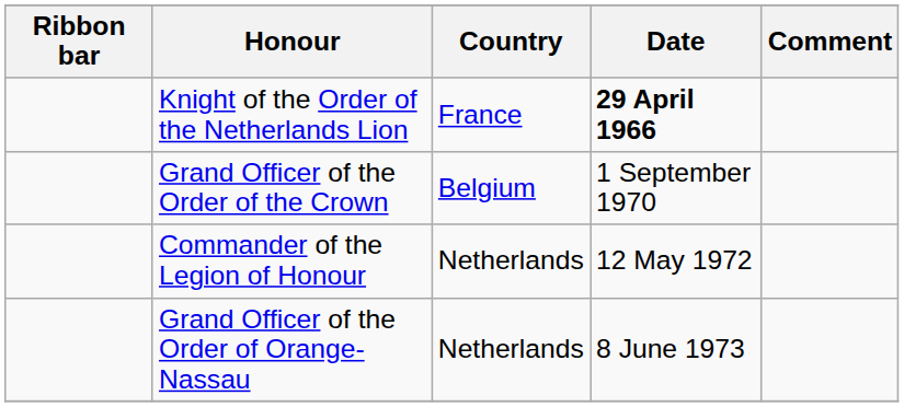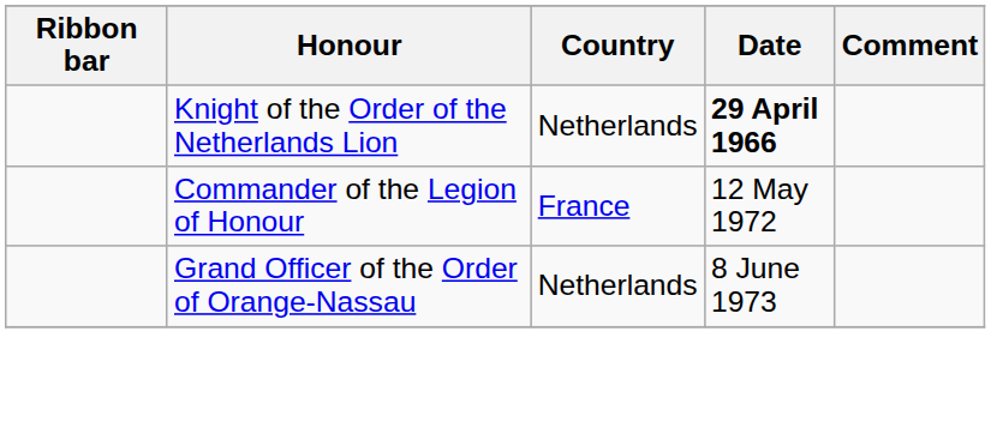 <table class="wikitable" style="width:60%;">
 <tr style="background:#ccf; text-align:center;">
 </tr>
 <tr>
 <th style="width:80px;">Ribbon bar</th>
 <th>Honour</th>
 <th>Country</th>
 <th>Date</th>
 <th>Comment</th>
 </tr>
 <tr>
 <td></td>
 <td><a href='#'>Knight</a> of the <a href='#'>Order of the Netherlands Lion</a></td>
-<td><a href='#'>France</a></td>
+<td>Netherlands</td>
 <td><strong>29 April 1966</strong></td>
 <td></td>
 </tr>
 <tr>
 <td></td>
-<td><a href='#'>Grand Officer</a> of the <a href='#'>Order of the Crown</a></td>
-<td><a href='#'>Belgium</a></td>
-<td>1 September 1970</td>
-<td></td>
-</tr>
-<tr>
-<td></td>
 <td><a href='#'>Commander</a> of the <a href='#'>Legion of Honour</a></td>
-<td>Netherlands</td>
+<td><a href='#'>France</a></td>
 <td>12 May 1972</td>
 <td></td>
 </tr>
 <tr>
 <td></td>
 <td><a href='#'>Grand Officer</a> of the <a href='#'>Order of Orange-Nassau</a></td>
 <td>Netherlands</td>
 <td>8 June 1973</td>
 <td></td>
 </tr>
 <tr>
 </tr>
 </table>
